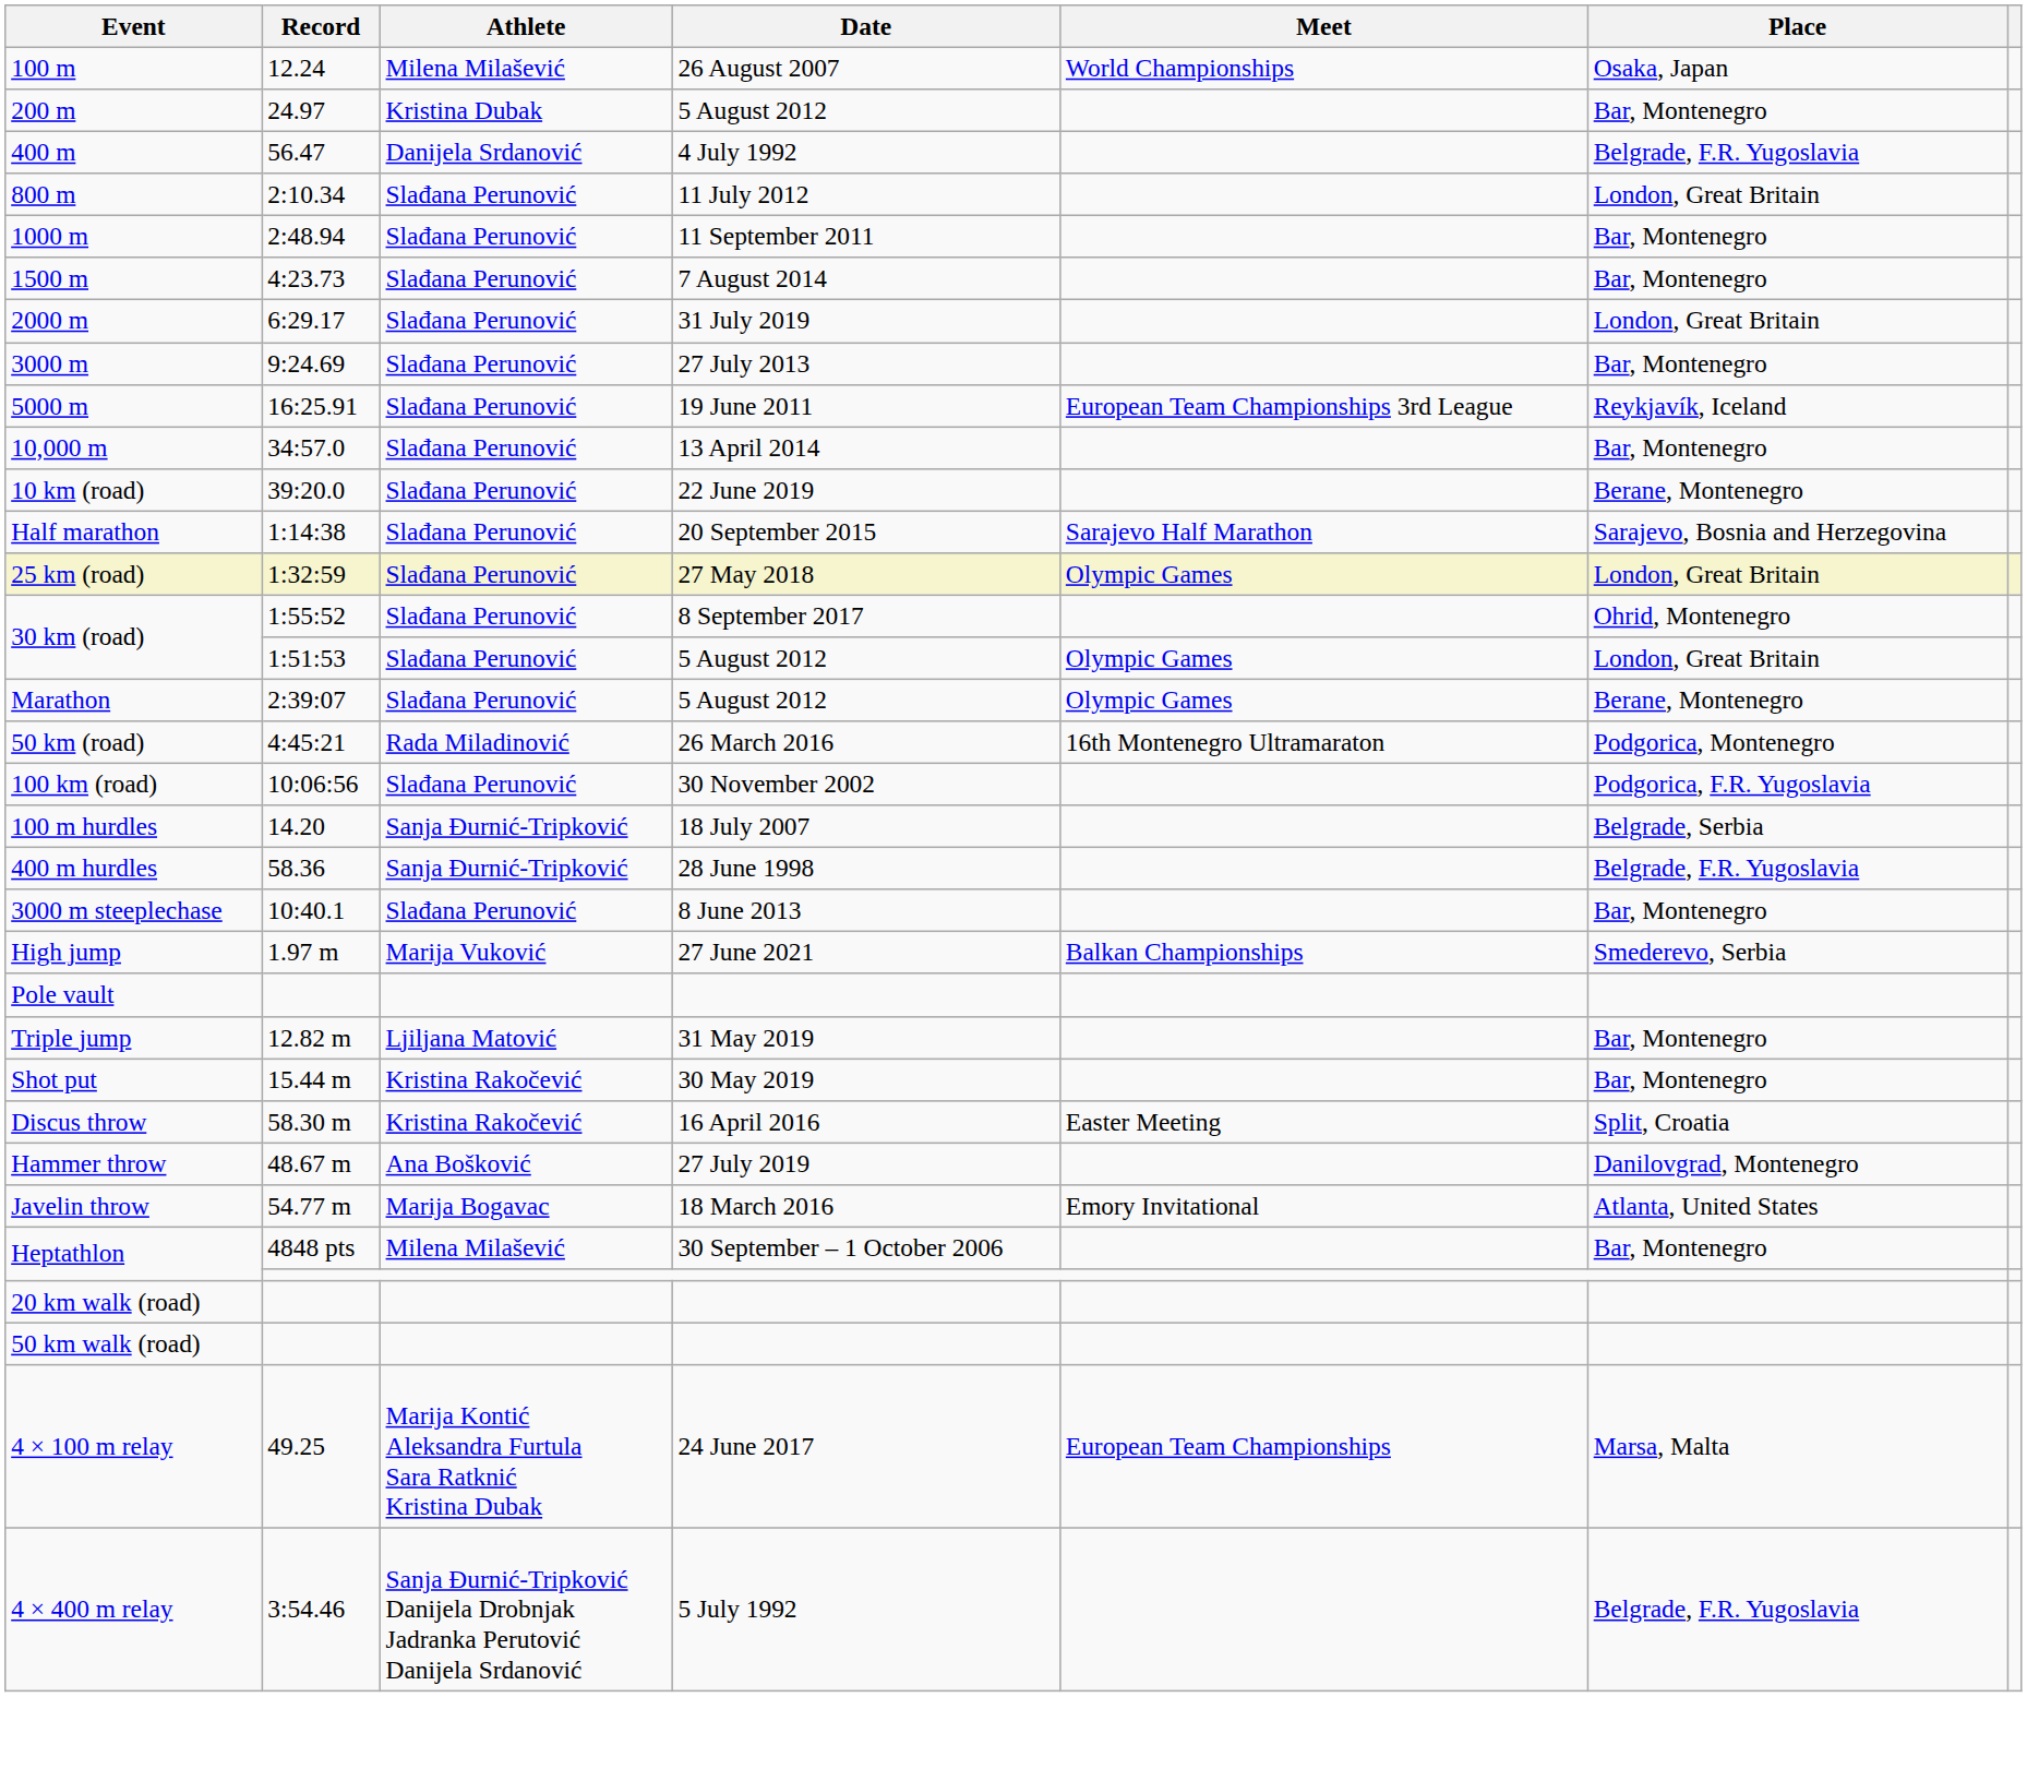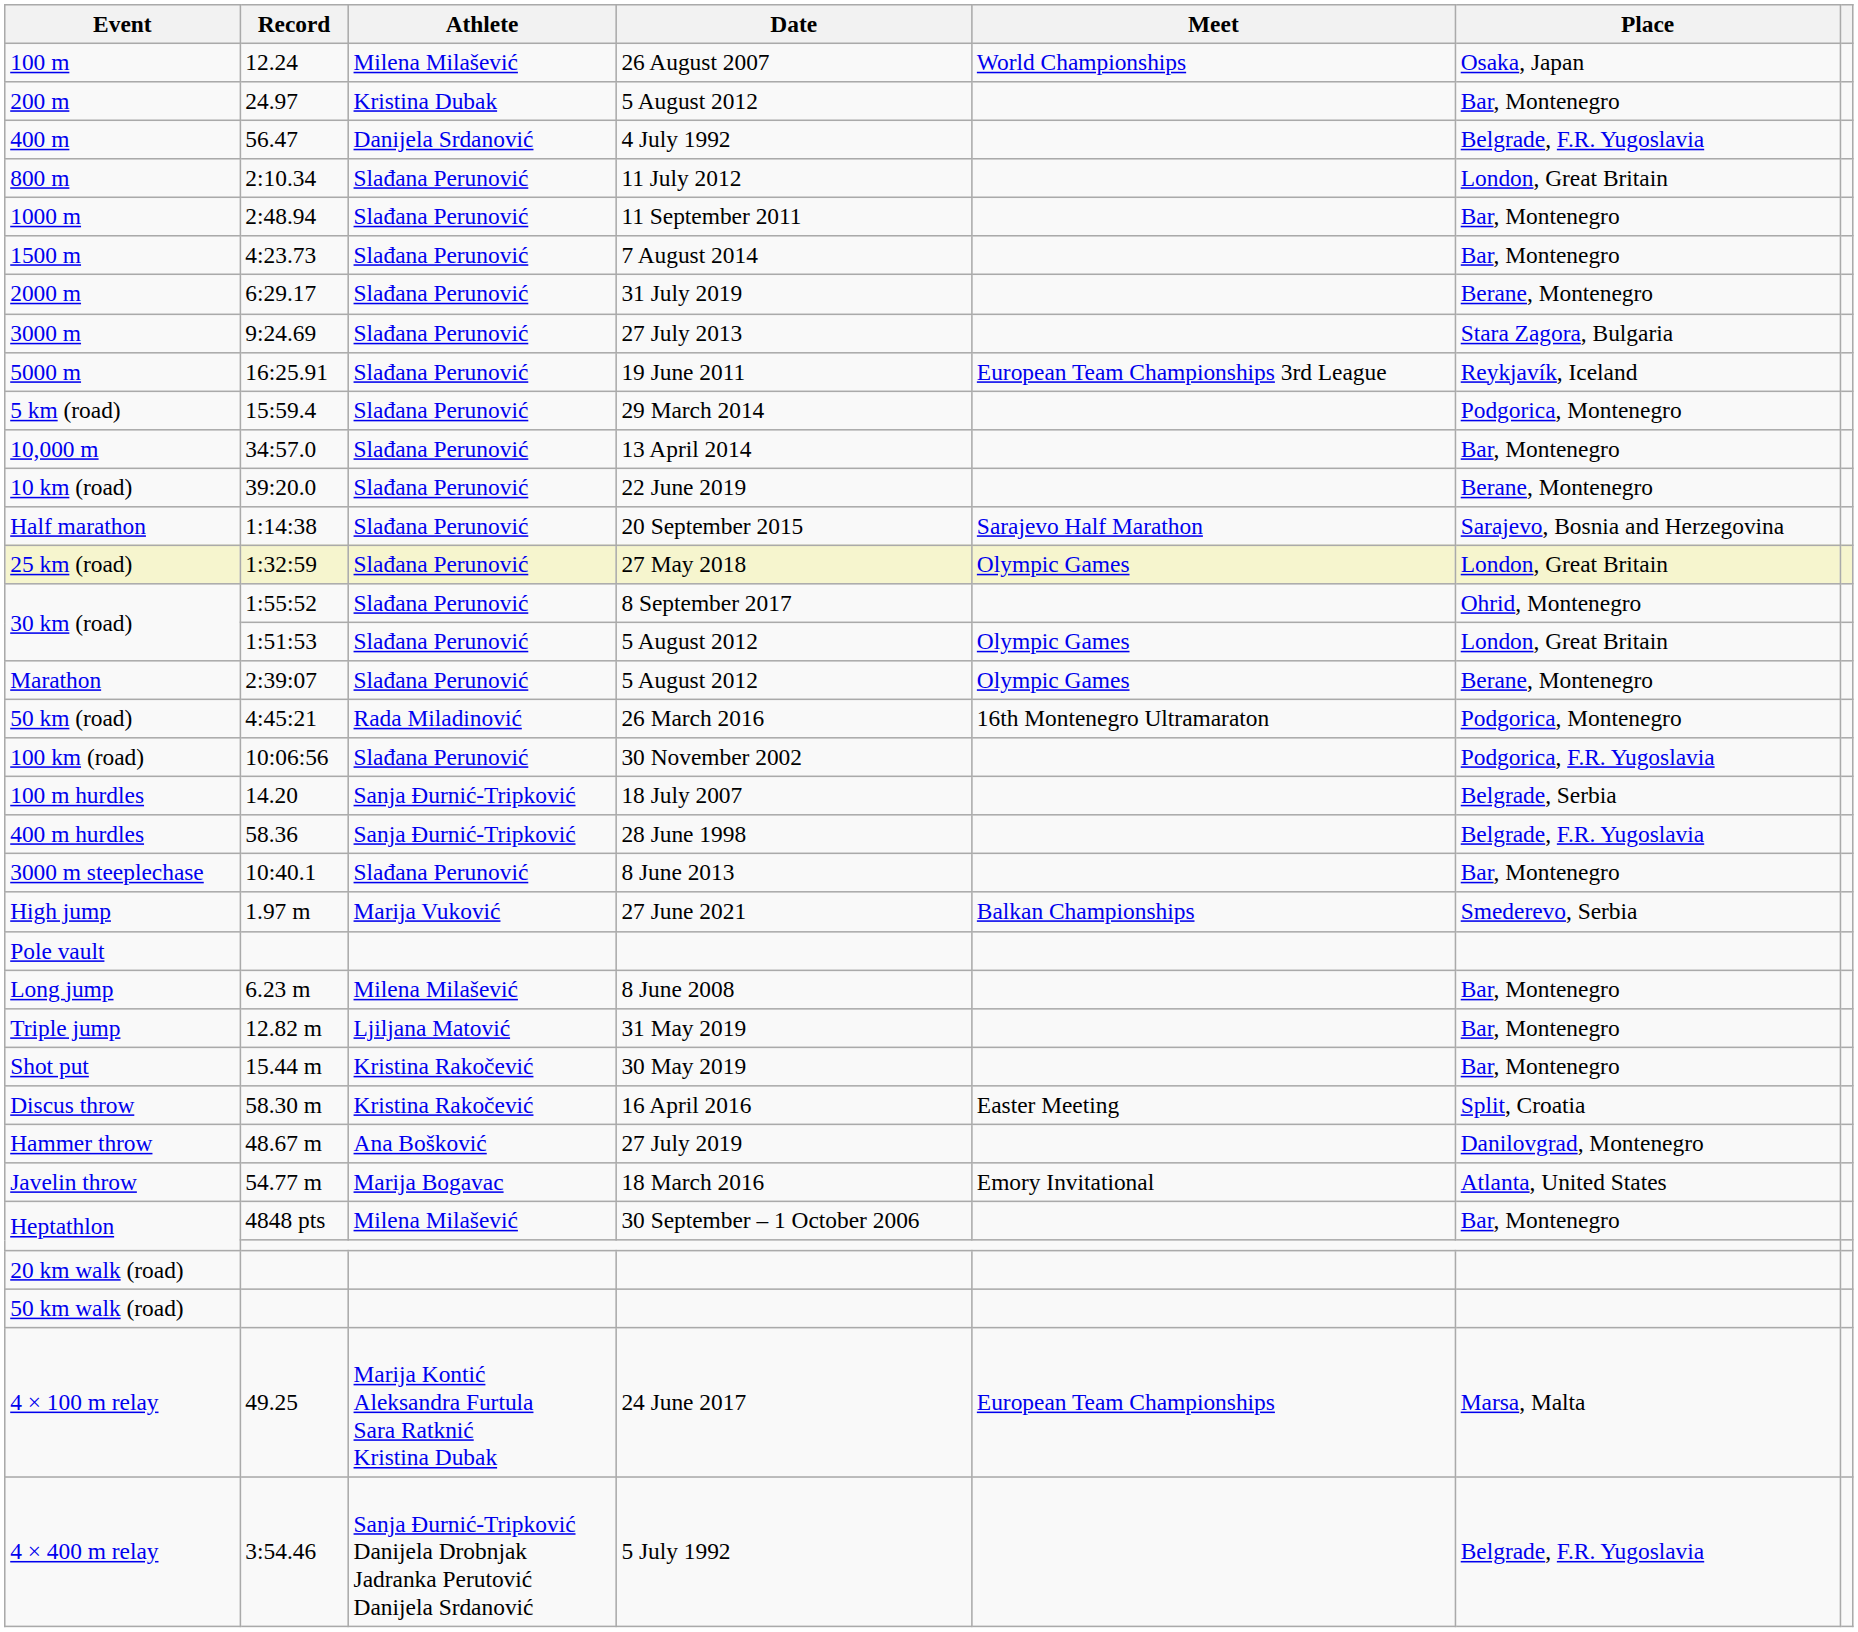 <table class="wikitable" style="font-size:95%; width: 95%;">
 <tr>
 <th>Event</th>
 <th>Record</th>
 <th>Athlete</th>
 <th>Date</th>
 <th>Meet</th>
 <th>Place</th>
 <th></th>
 </tr>
 <tr>
 <td><a href='#'>100 m</a></td>
 <td>12.24 </td>
 <td><a href='#'>Milena Milašević</a></td>
 <td>26 August 2007</td>
 <td><a href='#'>World Championships</a></td>
 <td><a href='#'>Osaka</a>, Japan</td>
 <td></td>
 </tr>
 <tr>
 <td><a href='#'>200 m</a></td>
 <td>24.97 </td>
 <td><a href='#'>Kristina Dubak</a></td>
 <td>5 August 2012</td>
 <td></td>
 <td><a href='#'>Bar</a>, Montenegro</td>
 <td></td>
 </tr>
 <tr>
 <td><a href='#'>400 m</a></td>
 <td>56.47</td>
 <td><a href='#'>Danijela Srdanović</a></td>
 <td>4 July 1992</td>
 <td></td>
 <td><a href='#'>Belgrade</a>, <a href='#'>F.R. Yugoslavia</a></td>
 <td></td>
 </tr>
 <tr>
 <td><a href='#'>800 m</a></td>
 <td>2:10.34</td>
 <td><a href='#'>Slađana Perunović</a></td>
 <td>11 July 2012</td>
 <td></td>
 <td><a href='#'>London</a>, Great Britain</td>
 <td></td>
 </tr>
 <tr>
 <td><a href='#'>1000 m</a></td>
 <td>2:48.94</td>
 <td><a href='#'>Slađana Perunović</a></td>
 <td>11 September 2011</td>
 <td></td>
 <td><a href='#'>Bar</a>, Montenegro</td>
 <td></td>
 </tr>
 <tr>
 <td><a href='#'>1500 m</a></td>
 <td>4:23.73</td>
 <td><a href='#'>Slađana Perunović</a></td>
 <td>7 August 2014</td>
 <td></td>
 <td><a href='#'>Bar</a>, Montenegro</td>
 <td></td>
 </tr>
 <tr>
 <td><a href='#'>2000 m</a></td>
 <td>6:29.17</td>
 <td><a href='#'>Slađana Perunović</a></td>
 <td>31 July 2019</td>
 <td></td>
-<td><a href='#'>London</a>, Great Britain</td>
+<td><a href='#'>Berane</a>, Montenegro</td>
 <td></td>
 </tr>
 <tr>
 <td><a href='#'>3000 m</a></td>
 <td>9:24.69</td>
 <td><a href='#'>Slađana Perunović</a></td>
 <td>27 July 2013</td>
 <td></td>
-<td><a href='#'>Bar</a>, Montenegro</td>
+<td><a href='#'>Stara Zagora</a>, Bulgaria</td>
 <td></td>
 </tr>
 <tr>
 <td><a href='#'>5000 m</a></td>
 <td>16:25.91</td>
 <td><a href='#'>Slađana Perunović</a></td>
 <td>19 June 2011</td>
 <td><a href='#'>European Team Championships</a> 3rd League</td>
 <td><a href='#'>Reykjavík</a>, Iceland</td>
+<td></td>
+</tr>
+<tr>
+<td><a href='#'>5 km</a> (road)</td>
+<td>15:59.4 </td>
+<td><a href='#'>Slađana Perunović</a></td>
+<td>29 March 2014</td>
+<td></td>
+<td><a href='#'>Podgorica</a>, Montenegro</td>
 <td></td>
 </tr>
 <tr>
 <td><a href='#'>10,000 m</a></td>
 <td>34:57.0 </td>
 <td><a href='#'>Slađana Perunović</a></td>
 <td>13 April 2014</td>
 <td></td>
 <td><a href='#'>Bar</a>, Montenegro</td>
 <td></td>
 </tr>
 <tr>
 <td><a href='#'>10 km</a> (road)</td>
 <td>39:20.0</td>
 <td><a href='#'>Slađana Perunović</a></td>
 <td>22 June 2019</td>
 <td></td>
 <td><a href='#'>Berane</a>, Montenegro</td>
 <td></td>
 </tr>
 <tr>
 <td><a href='#'>Half marathon</a></td>
 <td>1:14:38</td>
 <td><a href='#'>Slađana Perunović</a></td>
 <td>20 September 2015</td>
 <td><a href='#'>Sarajevo Half Marathon</a></td>
 <td><a href='#'>Sarajevo</a>, Bosnia and Herzegovina</td>
 <td></td>
 </tr>
 <tr style="background:#f6F5CE;">
 <td><a href='#'>25 km</a> (road)</td>
 <td>1:32:59</td>
 <td><a href='#'>Slađana Perunović</a></td>
 <td>27 May 2018</td>
 <td><a href='#'>Olympic Games</a></td>
 <td><a href='#'>London</a>, Great Britain</td>
 <td></td>
 </tr>
 <tr>
 <td rowspan=2><a href='#'>30 km</a> (road)</td>
 <td>1:55:52</td>
 <td><a href='#'>Slađana Perunović</a></td>
 <td>8 September 2017</td>
 <td></td>
 <td><a href='#'>Ohrid</a>, Montenegro</td>
 <td></td>
 </tr>
 <tr>
 <td>1:51:53 </td>
 <td><a href='#'>Slađana Perunović</a></td>
 <td>5 August 2012</td>
 <td><a href='#'>Olympic Games</a></td>
 <td><a href='#'>London</a>, Great Britain</td>
 <td></td>
 </tr>
 <tr>
 <td><a href='#'>Marathon</a></td>
 <td>2:39:07</td>
 <td><a href='#'>Slađana Perunović</a></td>
 <td>5 August 2012</td>
 <td><a href='#'>Olympic Games</a></td>
 <td><a href='#'>Berane</a>, Montenegro</td>
 <td></td>
 </tr>
 <tr>
 <td><a href='#'>50 km</a> (road)</td>
 <td>4:45:21</td>
 <td><a href='#'>Rada Miladinović</a></td>
 <td>26 March 2016</td>
 <td>16th Montenegro Ultramaraton</td>
 <td><a href='#'>Podgorica</a>, Montenegro</td>
 <td></td>
 </tr>
 <tr>
 <td><a href='#'>100 km</a> (road)</td>
 <td>10:06:56</td>
 <td><a href='#'>Slađana Perunović</a></td>
 <td>30 November 2002</td>
 <td></td>
 <td><a href='#'>Podgorica</a>, <a href='#'>F.R. Yugoslavia</a></td>
 <td></td>
 </tr>
 <tr>
 <td><a href='#'>100 m hurdles</a></td>
 <td>14.20</td>
 <td><a href='#'>Sanja Đurnić-Tripković</a></td>
 <td>18 July 2007</td>
 <td></td>
 <td><a href='#'>Belgrade</a>, Serbia</td>
 <td></td>
 </tr>
 <tr>
 <td><a href='#'>400 m hurdles</a></td>
 <td>58.36</td>
 <td><a href='#'>Sanja Đurnić-Tripković</a></td>
 <td>28 June 1998</td>
 <td></td>
 <td><a href='#'>Belgrade</a>, <a href='#'>F.R. Yugoslavia</a></td>
 <td></td>
 </tr>
 <tr>
 <td><a href='#'>3000 m steeplechase</a></td>
 <td>10:40.1 </td>
 <td><a href='#'>Slađana Perunović</a></td>
 <td>8 June 2013</td>
 <td></td>
 <td><a href='#'>Bar</a>, Montenegro</td>
 <td></td>
 </tr>
 <tr>
 <td><a href='#'>High jump</a></td>
 <td>1.97 m</td>
 <td><a href='#'>Marija Vuković</a></td>
 <td>27 June 2021</td>
 <td><a href='#'>Balkan Championships</a></td>
 <td><a href='#'>Smederevo</a>, Serbia</td>
 <td></td>
 </tr>
 <tr>
 <td><a href='#'>Pole vault</a></td>
 <td></td>
 <td></td>
 <td></td>
 <td></td>
 <td></td>
 <td></td>
 </tr>
 <tr>
+<td><a href='#'>Long jump</a></td>
+<td>6.23 m </td>
+<td><a href='#'>Milena Milašević</a></td>
+<td>8 June 2008</td>
+<td></td>
+<td><a href='#'>Bar</a>, Montenegro</td>
+<td></td>
+</tr>
+<tr>
 <td><a href='#'>Triple jump</a></td>
 <td>12.82 m </td>
 <td><a href='#'>Ljiljana Matović</a></td>
 <td>31 May 2019</td>
 <td></td>
 <td><a href='#'>Bar</a>, Montenegro</td>
 <td></td>
 </tr>
 <tr>
 <td><a href='#'>Shot put</a></td>
 <td>15.44 m</td>
 <td><a href='#'>Kristina Rakočević</a></td>
 <td>30 May 2019</td>
 <td></td>
 <td><a href='#'>Bar</a>, Montenegro</td>
 <td></td>
 </tr>
 <tr>
 <td><a href='#'>Discus throw</a></td>
 <td>58.30 m</td>
 <td><a href='#'>Kristina Rakočević</a></td>
 <td>16 April 2016</td>
 <td>Easter Meeting</td>
 <td><a href='#'>Split</a>, Croatia</td>
 <td></td>
 </tr>
 <tr>
 <td><a href='#'>Hammer throw</a></td>
 <td>48.67 m</td>
 <td><a href='#'>Ana Bošković</a></td>
 <td>27 July 2019</td>
 <td></td>
 <td><a href='#'>Danilovgrad</a>, Montenegro</td>
 <td></td>
 </tr>
 <tr>
 <td><a href='#'>Javelin throw</a></td>
 <td>54.77 m</td>
 <td><a href='#'>Marija Bogavac</a></td>
 <td>18 March 2016</td>
 <td>Emory Invitational</td>
 <td><a href='#'>Atlanta</a>, United States</td>
 <td></td>
 </tr>
 <tr>
 <td rowspan=2><a href='#'>Heptathlon</a></td>
 <td>4848 pts </td>
 <td><a href='#'>Milena Milašević</a></td>
 <td>30 September – 1 October 2006</td>
 <td></td>
 <td><a href='#'>Bar</a>, Montenegro</td>
 <td></td>
 </tr>
 <tr>
 <td colspan=5></td>
 <td></td>
 </tr>
 <tr>
 <td><a href='#'>20 km walk</a> (road)</td>
 <td></td>
 <td></td>
 <td></td>
 <td></td>
 <td></td>
 <td></td>
 </tr>
 <tr>
 <td><a href='#'>50 km walk</a> (road)</td>
 <td></td>
 <td></td>
 <td></td>
 <td></td>
 <td></td>
 <td></td>
 </tr>
 <tr>
 <td><a href='#'>4 × 100 m relay</a></td>
 <td>49.25</td>
 <td><br><a href='#'>Marija Kontić</a><br><a href='#'>Aleksandra Furtula</a><br><a href='#'>Sara Ratknić</a><br><a href='#'>Kristina Dubak</a></td>
 <td>24 June 2017</td>
 <td><a href='#'>European Team Championships</a></td>
 <td><a href='#'>Marsa</a>, Malta</td>
 <td></td>
 </tr>
 <tr>
 <td><a href='#'>4 × 400 m relay</a></td>
 <td>3:54.46</td>
 <td><br><a href='#'>Sanja Đurnić-Tripković</a><br>Danijela Drobnjak<br>Jadranka Perutović<br>Danijela Srdanović</td>
 <td>5 July 1992</td>
 <td></td>
 <td><a href='#'>Belgrade</a>, <a href='#'>F.R. Yugoslavia</a></td>
 <td></td>
 </tr>
 </table>
